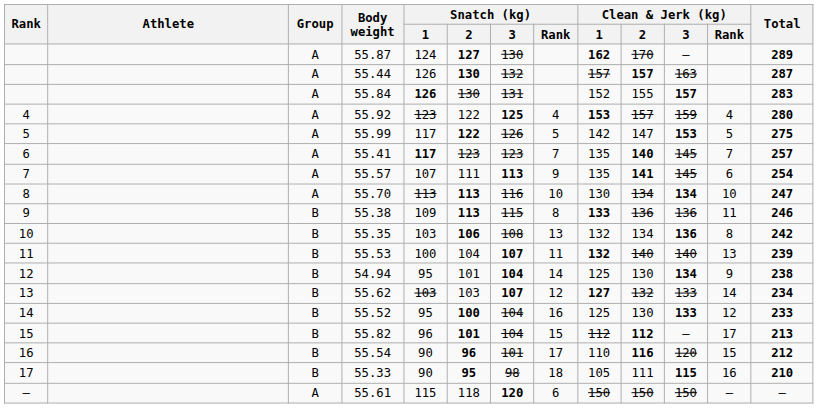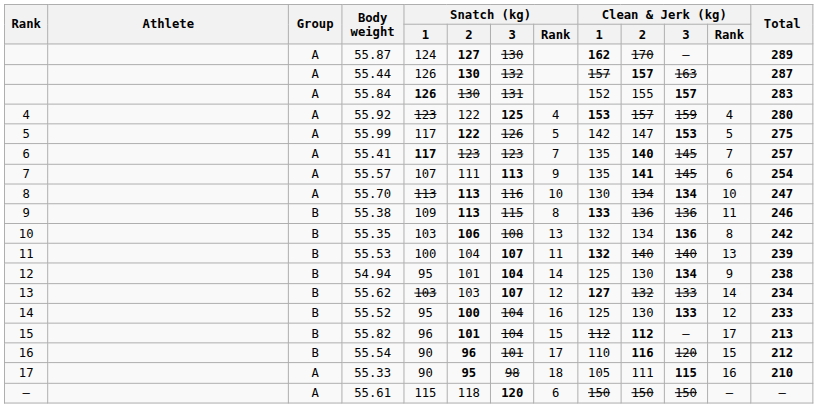 <table class = "wikitable" style="text-align:center;">
 <tr>
 <th rowspan=2 width=40>Rank</th>
 <th rowspan=2 width=250>Athlete</th>
 <th rowspan=2 width=50>Group</th>
 <th rowspan=2 width=60>Body weight</th>
 <th colspan=4>Snatch (kg)</th>
 <th colspan=4>Clean & Jerk (kg)</th>
 <th rowspan=2 width=60>Total</th>
 </tr>
 <tr>
 <th width=40>1</th>
 <th width=40>2</th>
 <th width=40>3</th>
 <th width=40>Rank</th>
 <th width=40>1</th>
 <th width=40>2</th>
 <th width=40>3</th>
 <th width=40>Rank</th>
 </tr>
 <tr>
 <td></td>
 <td align=left></td>
 <td>A</td>
 <td>55.87</td>
 <td>124</td>
 <td><strong>127</strong></td>
 <td><s>130</s></td>
 <td></td>
 <td><strong>162</strong></td>
 <td><s>170</s></td>
 <td>—</td>
 <td></td>
 <td><strong>289</strong></td>
 </tr>
 <tr>
 <td></td>
 <td align=left></td>
 <td>A</td>
 <td>55.44</td>
 <td>126</td>
 <td><strong>130</strong></td>
 <td><s>132</s></td>
 <td></td>
 <td><s>157</s></td>
 <td><strong>157</strong></td>
 <td><s>163</s></td>
 <td></td>
 <td><strong>287</strong></td>
 </tr>
 <tr>
 <td></td>
 <td align=left></td>
 <td>A</td>
 <td>55.84</td>
 <td><strong>126</strong></td>
 <td><s>130</s></td>
 <td><s>131</s></td>
 <td></td>
 <td>152</td>
 <td>155</td>
 <td><strong>157</strong></td>
 <td></td>
 <td><strong>283</strong></td>
 </tr>
 <tr>
 <td>4</td>
 <td align=left></td>
 <td>A</td>
 <td>55.92</td>
 <td><s>123</s></td>
 <td>122</td>
 <td><strong>125</strong></td>
 <td>4</td>
 <td><strong>153</strong></td>
 <td><s>157</s></td>
 <td><s>159</s></td>
 <td>4</td>
 <td><strong>280</strong></td>
 </tr>
 <tr>
 <td>5</td>
 <td align=left></td>
 <td>A</td>
 <td>55.99</td>
 <td>117</td>
 <td><strong>122</strong></td>
 <td><s>126</s></td>
 <td>5</td>
 <td>142</td>
 <td>147</td>
 <td><strong>153</strong></td>
 <td>5</td>
 <td><strong>275</strong></td>
 </tr>
 <tr>
 <td>6</td>
 <td align=left></td>
 <td>A</td>
 <td>55.41</td>
 <td><strong>117</strong></td>
 <td><s>123</s></td>
 <td><s>123</s></td>
 <td>7</td>
 <td>135</td>
 <td><strong>140</strong></td>
 <td><s>145</s></td>
 <td>7</td>
 <td><strong>257</strong></td>
 </tr>
 <tr>
 <td>7</td>
 <td align=left></td>
 <td>A</td>
 <td>55.57</td>
 <td>107</td>
 <td>111</td>
 <td><strong>113</strong></td>
 <td>9</td>
 <td>135</td>
 <td><strong>141</strong></td>
 <td><s>145</s></td>
 <td>6</td>
 <td><strong>254</strong></td>
 </tr>
 <tr>
 <td>8</td>
 <td align=left></td>
 <td>A</td>
 <td>55.70</td>
 <td><s>113</s></td>
 <td><strong>113</strong></td>
 <td><s>116</s></td>
 <td>10</td>
 <td>130</td>
 <td><s>134</s></td>
 <td><strong>134</strong></td>
 <td>10</td>
 <td><strong>247</strong></td>
 </tr>
 <tr>
 <td>9</td>
 <td align=left></td>
 <td>B</td>
 <td>55.38</td>
 <td>109</td>
 <td><strong>113</strong></td>
 <td><s>115</s></td>
 <td>8</td>
 <td><strong>133</strong></td>
 <td><s>136</s></td>
 <td><s>136</s></td>
 <td>11</td>
 <td><strong>246</strong></td>
 </tr>
 <tr>
 <td>10</td>
 <td align=left></td>
 <td>B</td>
 <td>55.35</td>
 <td>103</td>
 <td><strong>106</strong></td>
 <td><s>108</s></td>
 <td>13</td>
 <td>132</td>
 <td>134</td>
 <td><strong>136</strong></td>
 <td>8</td>
 <td><strong>242</strong></td>
 </tr>
 <tr>
 <td>11</td>
 <td align=left></td>
 <td>B</td>
 <td>55.53</td>
 <td>100</td>
 <td>104</td>
 <td><strong>107</strong></td>
 <td>11</td>
 <td><strong>132</strong></td>
 <td><s>140</s></td>
 <td><s>140</s></td>
 <td>13</td>
 <td><strong>239</strong></td>
 </tr>
 <tr>
 <td>12</td>
 <td align=left></td>
 <td>B</td>
 <td>54.94</td>
 <td>95</td>
 <td>101</td>
 <td><strong>104</strong></td>
 <td>14</td>
 <td>125</td>
 <td>130</td>
 <td><strong>134</strong></td>
 <td>9</td>
 <td><strong>238</strong></td>
 </tr>
 <tr>
 <td>13</td>
 <td align=left></td>
 <td>B</td>
 <td>55.62</td>
 <td><s>103</s></td>
 <td>103</td>
 <td><strong>107</strong></td>
 <td>12</td>
 <td><strong>127</strong></td>
 <td><s>132</s></td>
 <td><s>133</s></td>
 <td>14</td>
 <td><strong>234</strong></td>
 </tr>
 <tr>
 <td>14</td>
 <td align=left></td>
 <td>B</td>
 <td>55.52</td>
 <td>95</td>
 <td><strong>100</strong></td>
 <td><s>104</s></td>
 <td>16</td>
 <td>125</td>
 <td>130</td>
 <td><strong>133</strong></td>
 <td>12</td>
 <td><strong>233</strong></td>
 </tr>
 <tr>
 <td>15</td>
 <td align=left></td>
 <td>B</td>
 <td>55.82</td>
 <td>96</td>
 <td><strong>101</strong></td>
 <td><s>104</s></td>
 <td>15</td>
 <td><s>112</s></td>
 <td><strong>112</strong></td>
 <td>—</td>
 <td>17</td>
 <td><strong>213</strong></td>
 </tr>
 <tr>
 <td>16</td>
 <td align=left></td>
 <td>B</td>
 <td>55.54</td>
 <td>90</td>
 <td><strong>96</strong></td>
 <td><s>101</s></td>
 <td>17</td>
 <td>110</td>
 <td><strong>116</strong></td>
 <td><s>120</s></td>
 <td>15</td>
 <td><strong>212</strong></td>
 </tr>
 <tr>
 <td>17</td>
 <td align=left></td>
-<td>B</td>
+<td>A</td>
 <td>55.33</td>
 <td>90</td>
 <td><strong>95</strong></td>
 <td><s>98</s></td>
 <td>18</td>
 <td>105</td>
 <td>111</td>
 <td><strong>115</strong></td>
 <td>16</td>
 <td><strong>210</strong></td>
 </tr>
 <tr>
 <td>—</td>
 <td align=left></td>
 <td>A</td>
 <td>55.61</td>
 <td>115</td>
 <td>118</td>
 <td><strong>120</strong></td>
 <td>6</td>
 <td><s>150</s></td>
 <td><s>150</s></td>
 <td><s>150</s></td>
 <td>—</td>
 <td>—</td>
 </tr>
 </table>
